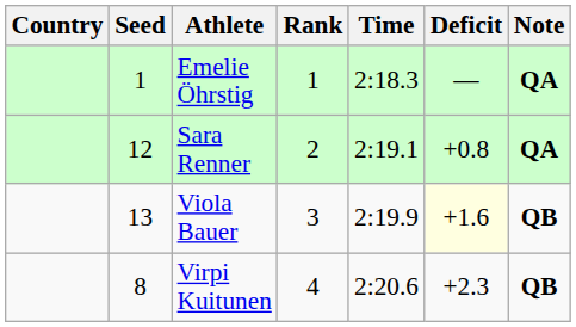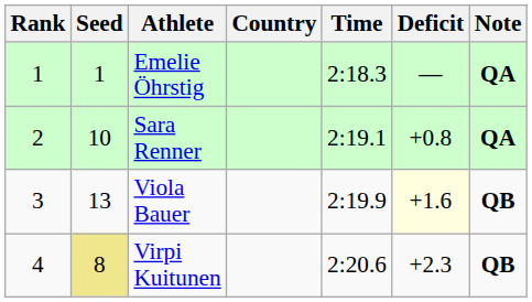 <table class="wikitable sortable" style="text-align:center" width=55%>
 <tr>
-<th>Country</th>
+<th>Rank</th>
 <th>Seed</th>
 <th>Athlete</th>
-<th>Rank</th>
+<th>Country</th>
 <th>Time</th>
 <th>Deficit</th>
 <th>Note</th>
 </tr>
 <tr bgcolor=ccffcc>
-<td align=left></td>
+<td>1</td>
 <td>1</td>
 <td align=left><a href='#'>Emelie Öhrstig</a></td>
-<td>1</td>
+<td align=left></td>
 <td>2:18.3</td>
 <td>—</td>
 <td><strong>QA</strong></td>
 </tr>
 <tr bgcolor=ccffcc>
+<td>2</td>
+<td>10</td>
+<td align=left><a href='#'>Sara Renner</a></td>
 <td align=left></td>
-<td>12</td>
-<td align=left><a href='#'>Sara Renner</a></td>
-<td>2</td>
 <td>2:19.1</td>
 <td>+0.8</td>
 <td><strong>QA</strong></td>
 </tr>
 <tr>
-<td align=left></td>
+<td>3</td>
 <td>13</td>
 <td align=left><a href='#'>Viola Bauer</a></td>
-<td>3</td>
+<td align=left></td>
 <td>2:19.9</td>
 <td style="background: lightyellow;">+1.6</td>
 <td><strong>QB</strong></td>
 </tr>
 <tr>
+<td>4</td>
+<td style="background: khaki;">8</td>
+<td align=left><a href='#'>Virpi Kuitunen</a></td>
 <td align=left></td>
-<td>8</td>
-<td align=left><a href='#'>Virpi Kuitunen</a></td>
-<td>4</td>
 <td>2:20.6</td>
 <td>+2.3</td>
 <td><strong>QB</strong></td>
 </tr>
 </table>
